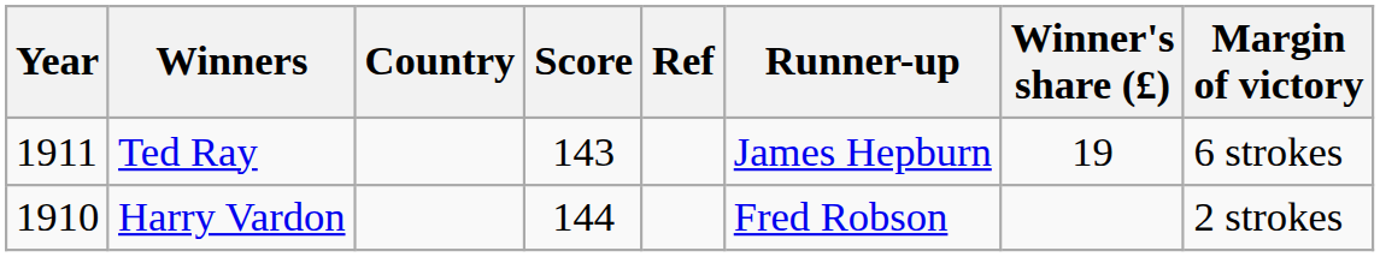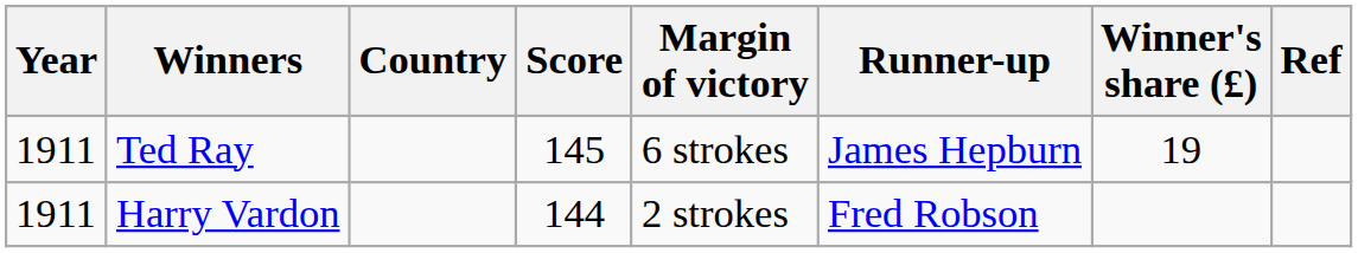 <table class="wikitable">
 <tr>
 <th>Year</th>
 <th>Winners</th>
 <th>Country</th>
 <th>Score</th>
-<th>Ref</th>
+<th>Margin<br>of victory</th>
 <th>Runner-up</th>
 <th>Winner's<br>share (£)</th>
-<th>Margin<br>of victory</th>
+<th>Ref</th>
 </tr>
 <tr>
 <td>1911</td>
 <td><a href='#'>Ted Ray</a></td>
 <td></td>
-<td align=center>143</td>
-<td></td>
+<td align=center>145</td>
+<td>6 strokes</td>
 <td> <a href='#'>James Hepburn</a></td>
 <td align=center>19</td>
-<td>6 strokes</td>
+<td></td>
 </tr>
 <tr>
-<td>1910</td>
+<td>1911</td>
 <td><a href='#'>Harry Vardon</a></td>
 <td></td>
 <td align=center>144</td>
-<td></td>
+<td>2 strokes</td>
 <td> <a href='#'>Fred Robson</a></td>
 <td align=center></td>
-<td>2 strokes</td>
+<td></td>
 </tr>
 </table>
